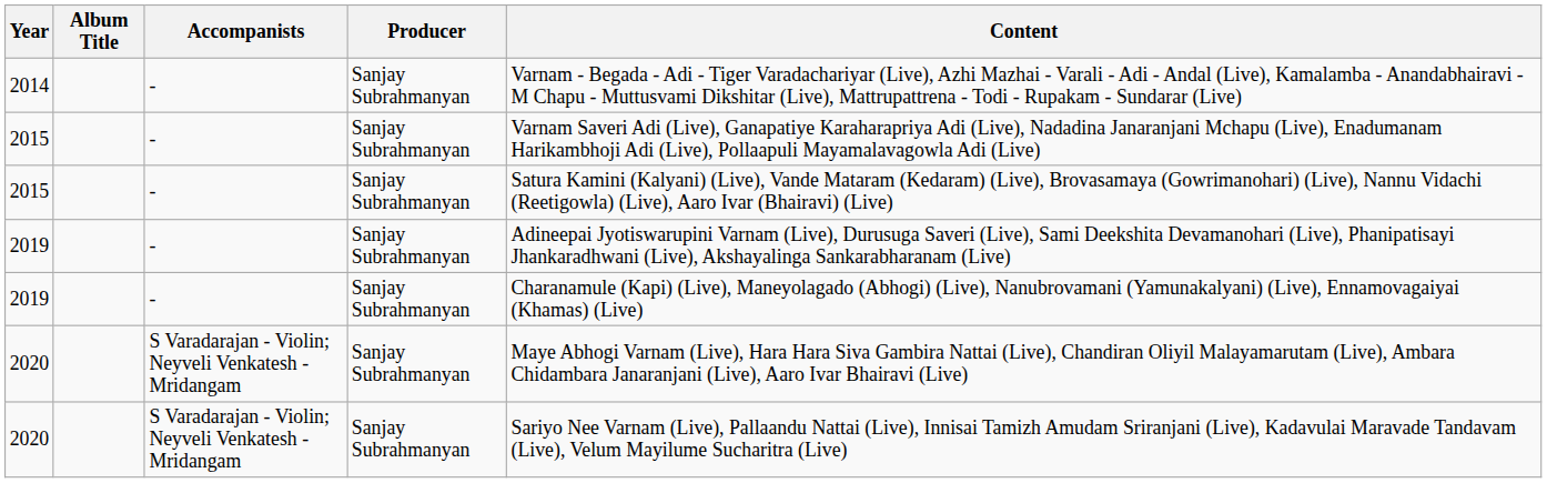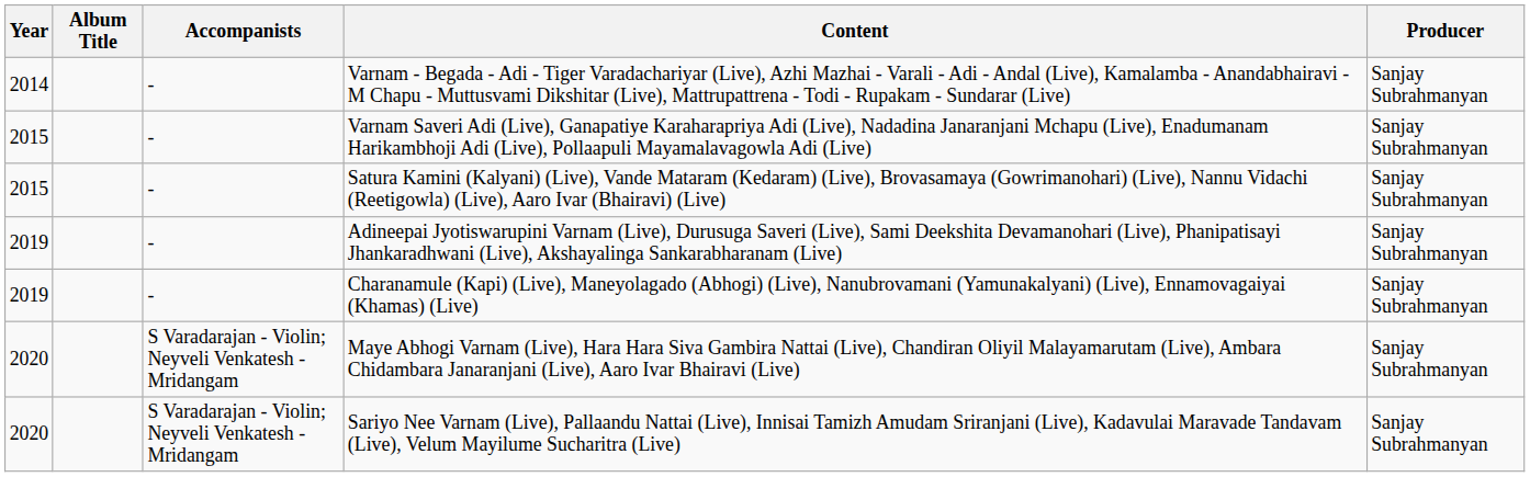 <table class="wikitable">
 <tr>
 <th>Year</th>
 <th>Album Title</th>
 <th>Accompanists</th>
+<th>Content</th>
 <th>Producer</th>
-<th>Content</th>
 </tr>
 <tr>
 <td>2014</td>
 <td></td>
 <td>-</td>
+<td>Varnam - Begada - Adi - Tiger Varadachariyar (Live), Azhi Mazhai - Varali - Adi - Andal (Live), Kamalamba - Anandabhairavi - M Chapu - Muttusvami Dikshitar (Live), Mattrupattrena - Todi - Rupakam - Sundarar (Live)</td>
 <td>Sanjay Subrahmanyan</td>
-<td>Varnam - Begada - Adi - Tiger Varadachariyar (Live), Azhi Mazhai - Varali - Adi - Andal (Live), Kamalamba - Anandabhairavi - M Chapu - Muttusvami Dikshitar (Live), Mattrupattrena - Todi - Rupakam - Sundarar (Live)</td>
 </tr>
 <tr>
 <td>2015</td>
 <td></td>
 <td>-</td>
+<td>Varnam Saveri Adi (Live), Ganapatiye Karaharapriya Adi (Live), Nadadina Janaranjani Mchapu (Live), Enadumanam Harikambhoji Adi (Live), Pollaapuli Mayamalavagowla Adi (Live)</td>
 <td>Sanjay Subrahmanyan</td>
-<td>Varnam Saveri Adi (Live), Ganapatiye Karaharapriya Adi (Live), Nadadina Janaranjani Mchapu (Live), Enadumanam Harikambhoji Adi (Live), Pollaapuli Mayamalavagowla Adi (Live)</td>
 </tr>
 <tr>
 <td>2015</td>
 <td></td>
 <td>-</td>
+<td>Satura Kamini (Kalyani) (Live), Vande Mataram (Kedaram) (Live), Brovasamaya (Gowrimanohari) (Live), Nannu Vidachi (Reetigowla) (Live), Aaro Ivar (Bhairavi) (Live)</td>
 <td>Sanjay Subrahmanyan</td>
-<td>Satura Kamini (Kalyani) (Live), Vande Mataram (Kedaram) (Live), Brovasamaya (Gowrimanohari) (Live), Nannu Vidachi (Reetigowla) (Live), Aaro Ivar (Bhairavi) (Live)</td>
 </tr>
 <tr>
 <td>2019</td>
 <td></td>
 <td>-</td>
+<td>Adineepai Jyotiswarupini Varnam (Live), Durusuga Saveri (Live), Sami Deekshita Devamanohari (Live), Phanipatisayi Jhankaradhwani (Live), Akshayalinga Sankarabharanam (Live)</td>
 <td>Sanjay Subrahmanyan</td>
-<td>Adineepai Jyotiswarupini Varnam (Live), Durusuga Saveri (Live), Sami Deekshita Devamanohari (Live), Phanipatisayi Jhankaradhwani (Live), Akshayalinga Sankarabharanam (Live)</td>
 </tr>
 <tr>
 <td>2019</td>
 <td></td>
 <td>-</td>
+<td>Charanamule (Kapi) (Live), Maneyolagado (Abhogi) (Live), Nanubrovamani (Yamunakalyani) (Live), Ennamovagaiyai (Khamas) (Live)</td>
 <td>Sanjay Subrahmanyan</td>
-<td>Charanamule (Kapi) (Live), Maneyolagado (Abhogi) (Live), Nanubrovamani (Yamunakalyani) (Live), Ennamovagaiyai (Khamas) (Live)</td>
 </tr>
 <tr>
 <td>2020</td>
 <td></td>
 <td>S Varadarajan - Violin;<br>Neyveli Venkatesh - Mridangam</td>
+<td>Maye Abhogi Varnam (Live), Hara Hara Siva Gambira Nattai (Live), Chandiran Oliyil Malayamarutam (Live), Ambara Chidambara Janaranjani (Live), Aaro Ivar Bhairavi (Live)</td>
 <td>Sanjay Subrahmanyan</td>
-<td>Maye Abhogi Varnam (Live), Hara Hara Siva Gambira Nattai (Live), Chandiran Oliyil Malayamarutam (Live), Ambara Chidambara Janaranjani (Live), Aaro Ivar Bhairavi (Live)</td>
 </tr>
 <tr>
 <td>2020</td>
 <td></td>
 <td>S Varadarajan - Violin;<br>Neyveli Venkatesh - Mridangam</td>
+<td>Sariyo Nee Varnam (Live), Pallaandu Nattai (Live), Innisai Tamizh Amudam Sriranjani (Live), Kadavulai Maravade Tandavam (Live), Velum Mayilume Sucharitra (Live)</td>
 <td>Sanjay Subrahmanyan</td>
-<td>Sariyo Nee Varnam (Live), Pallaandu Nattai (Live), Innisai Tamizh Amudam Sriranjani (Live), Kadavulai Maravade Tandavam (Live), Velum Mayilume Sucharitra (Live)</td>
 </tr>
 </table>
